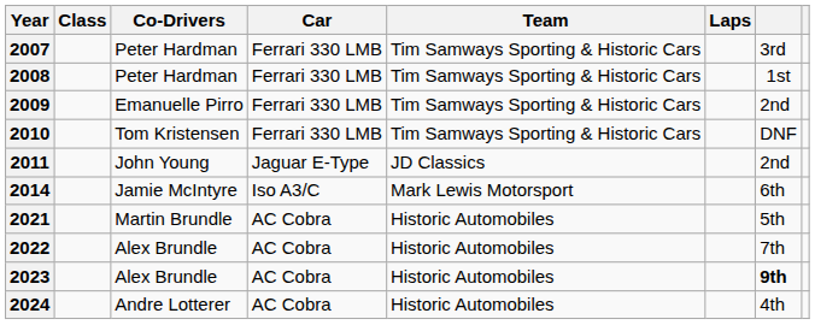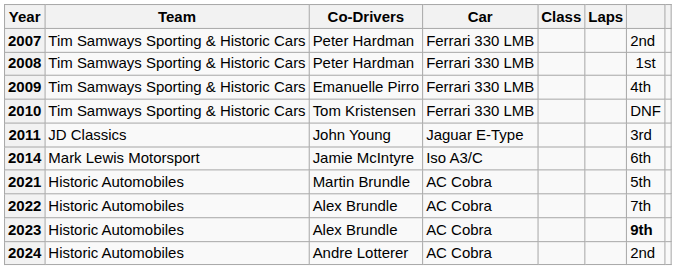 <table class="wikitable" style="font-size:90%">
 <tr>
 <th>Year</th>
-<th>Class</th>
+<th>Team</th>
 <th>Co-Drivers</th>
 <th>Car</th>
-<th>Team</th>
+<th>Class</th>
 <th>Laps</th>
 <th></th>
 <th></th>
 </tr>
 <tr>
 <th>2007</th>
-<td></td>
+<td>Tim Samways Sporting & Historic Cars</td>
 <td>Peter Hardman</td>
 <td>Ferrari 330 LMB</td>
-<td>Tim Samways Sporting & Historic Cars</td>
 <td></td>
-<td>3rd</td>
+<td></td>
+<td>2nd</td>
 <td></td>
 </tr>
 <tr style="text-align:center;">
 <th>2008</th>
-<td></td>
+<td align=left>Tim Samways Sporting & Historic Cars</td>
 <td align=left>Peter Hardman</td>
 <td align=left>Ferrari 330 LMB</td>
-<td align=left>Tim Samways Sporting & Historic Cars</td>
+<td></td>
 <td></td>
 <td>1st</td>
 <td></td>
 </tr>
 <tr>
 <th>2009</th>
-<td></td>
+<td>Tim Samways Sporting & Historic Cars</td>
 <td>Emanuelle Pirro</td>
 <td>Ferrari 330 LMB</td>
-<td>Tim Samways Sporting & Historic Cars</td>
 <td></td>
-<td>2nd</td>
+<td></td>
+<td>4th</td>
 <td></td>
 </tr>
 <tr>
 <th>2010</th>
-<td></td>
+<td>Tim Samways Sporting & Historic Cars</td>
 <td>Tom Kristensen</td>
 <td>Ferrari 330 LMB</td>
-<td>Tim Samways Sporting & Historic Cars</td>
+<td></td>
 <td></td>
 <td>DNF</td>
 <td></td>
 </tr>
 <tr>
 <th>2011</th>
-<td></td>
+<td>JD Classics</td>
 <td>John Young</td>
 <td>Jaguar E-Type</td>
-<td>JD Classics</td>
 <td></td>
-<td>2nd</td>
+<td></td>
+<td>3rd</td>
 <td></td>
 </tr>
 <tr>
 <th>2014</th>
-<td></td>
+<td>Mark Lewis Motorsport</td>
 <td>Jamie McIntyre</td>
 <td>Iso A3/C</td>
-<td>Mark Lewis Motorsport</td>
+<td></td>
 <td></td>
 <td>6th</td>
 <td></td>
 </tr>
 <tr>
 <th>2021</th>
-<td></td>
+<td>Historic Automobiles</td>
 <td>Martin Brundle</td>
 <td>AC Cobra</td>
-<td>Historic Automobiles</td>
+<td></td>
 <td></td>
 <td>5th</td>
 <td></td>
 </tr>
 <tr>
 <th>2022</th>
-<td></td>
+<td>Historic Automobiles</td>
 <td>Alex Brundle</td>
 <td>AC Cobra</td>
-<td>Historic Automobiles</td>
+<td></td>
 <td></td>
 <td>7th</td>
 <td></td>
 </tr>
 <tr>
 <th>2023</th>
-<td></td>
+<td>Historic Automobiles</td>
 <td>Alex Brundle</td>
 <td>AC Cobra</td>
-<td>Historic Automobiles</td>
+<td></td>
 <td></td>
 <td><strong>9th</strong></td>
 <td></td>
 </tr>
 <tr>
 <th>2024</th>
-<td></td>
+<td>Historic Automobiles</td>
 <td>Andre Lotterer</td>
 <td>AC Cobra</td>
-<td>Historic Automobiles</td>
 <td></td>
-<td>4th</td>
+<td></td>
+<td>2nd</td>
 <td></td>
 </tr>
 </table>
